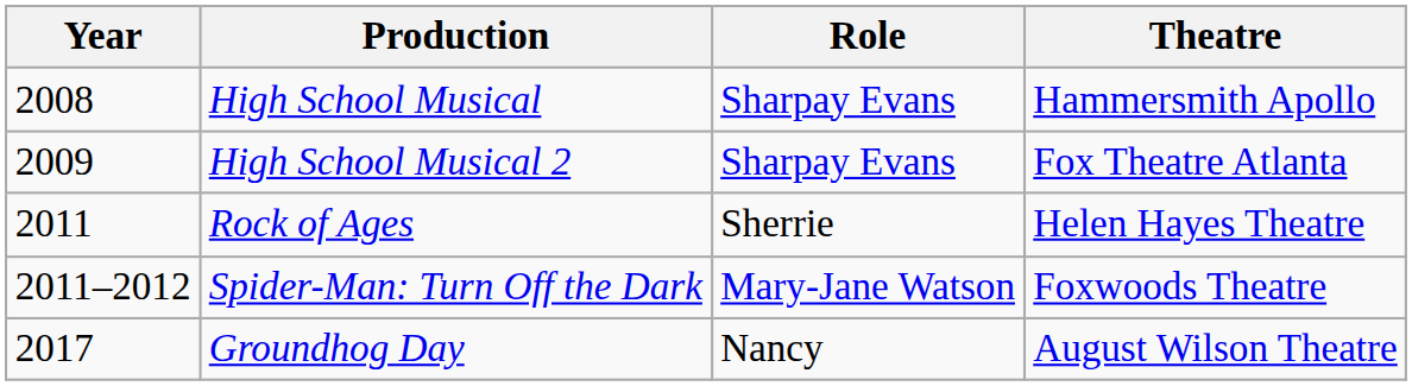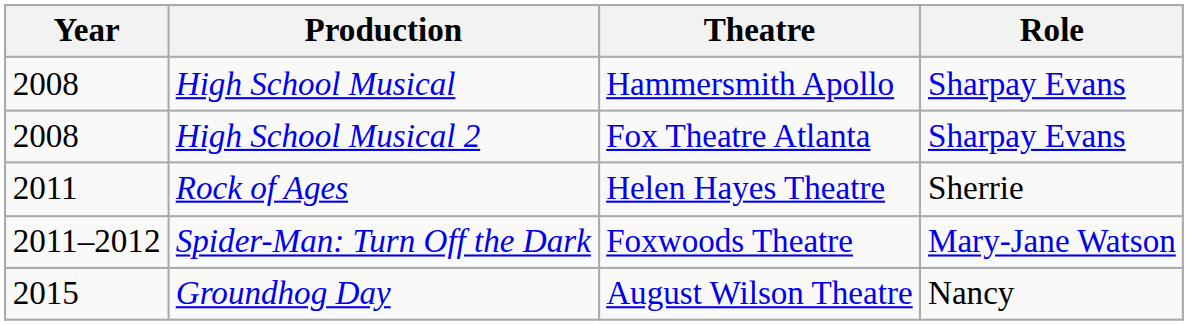 <table class="wikitable">
 <tr>
 <th>Year</th>
 <th>Production</th>
+<th>Theatre</th>
 <th>Role</th>
-<th>Theatre</th>
 </tr>
 <tr>
 <td>2008</td>
 <td><em><a href='#'>High School Musical</a></em></td>
+<td><a href='#'>Hammersmith Apollo</a></td>
 <td><a href='#'>Sharpay Evans</a></td>
-<td><a href='#'>Hammersmith Apollo</a></td>
 </tr>
 <tr>
-<td>2009</td>
+<td>2008</td>
 <td><em><a href='#'>High School Musical 2</a></em></td>
+<td><a href='#'>Fox Theatre Atlanta</a></td>
 <td><a href='#'>Sharpay Evans</a></td>
-<td><a href='#'>Fox Theatre Atlanta</a></td>
 </tr>
 <tr>
 <td>2011</td>
 <td><em><a href='#'>Rock of Ages</a></em></td>
+<td><a href='#'>Helen Hayes Theatre</a></td>
 <td>Sherrie</td>
-<td><a href='#'>Helen Hayes Theatre</a></td>
 </tr>
 <tr>
 <td>2011–2012</td>
 <td><em><a href='#'>Spider-Man: Turn Off the Dark</a></em></td>
+<td><a href='#'>Foxwoods Theatre</a></td>
 <td><a href='#'>Mary-Jane Watson</a></td>
-<td><a href='#'>Foxwoods Theatre</a></td>
 </tr>
 <tr>
-<td>2017</td>
+<td>2015</td>
 <td><em><a href='#'>Groundhog Day</a></em></td>
+<td><a href='#'>August Wilson Theatre</a></td>
 <td>Nancy</td>
-<td><a href='#'>August Wilson Theatre</a></td>
 </tr>
 </table>
